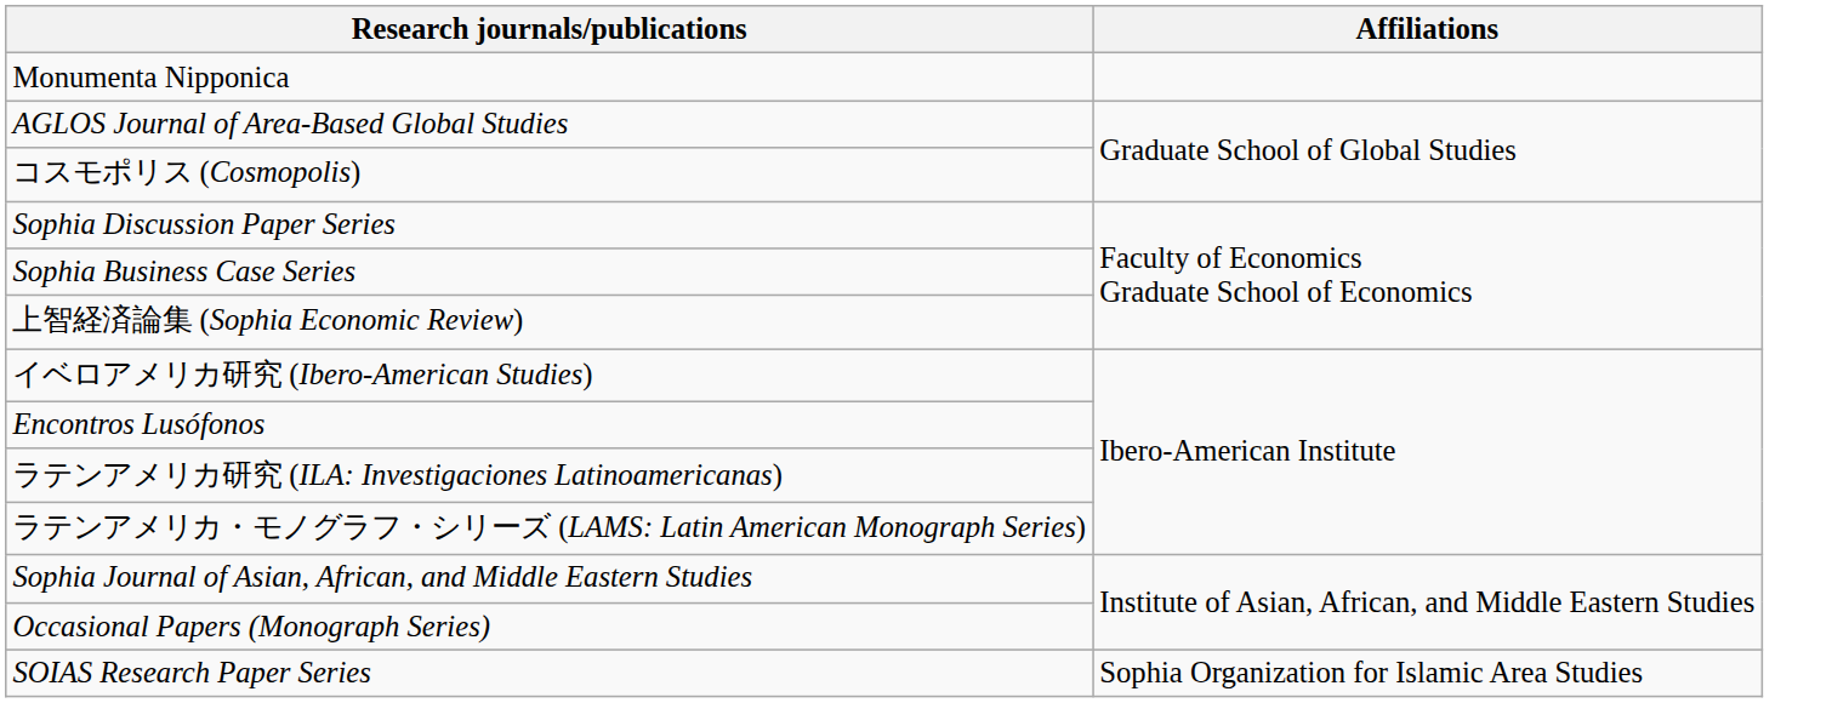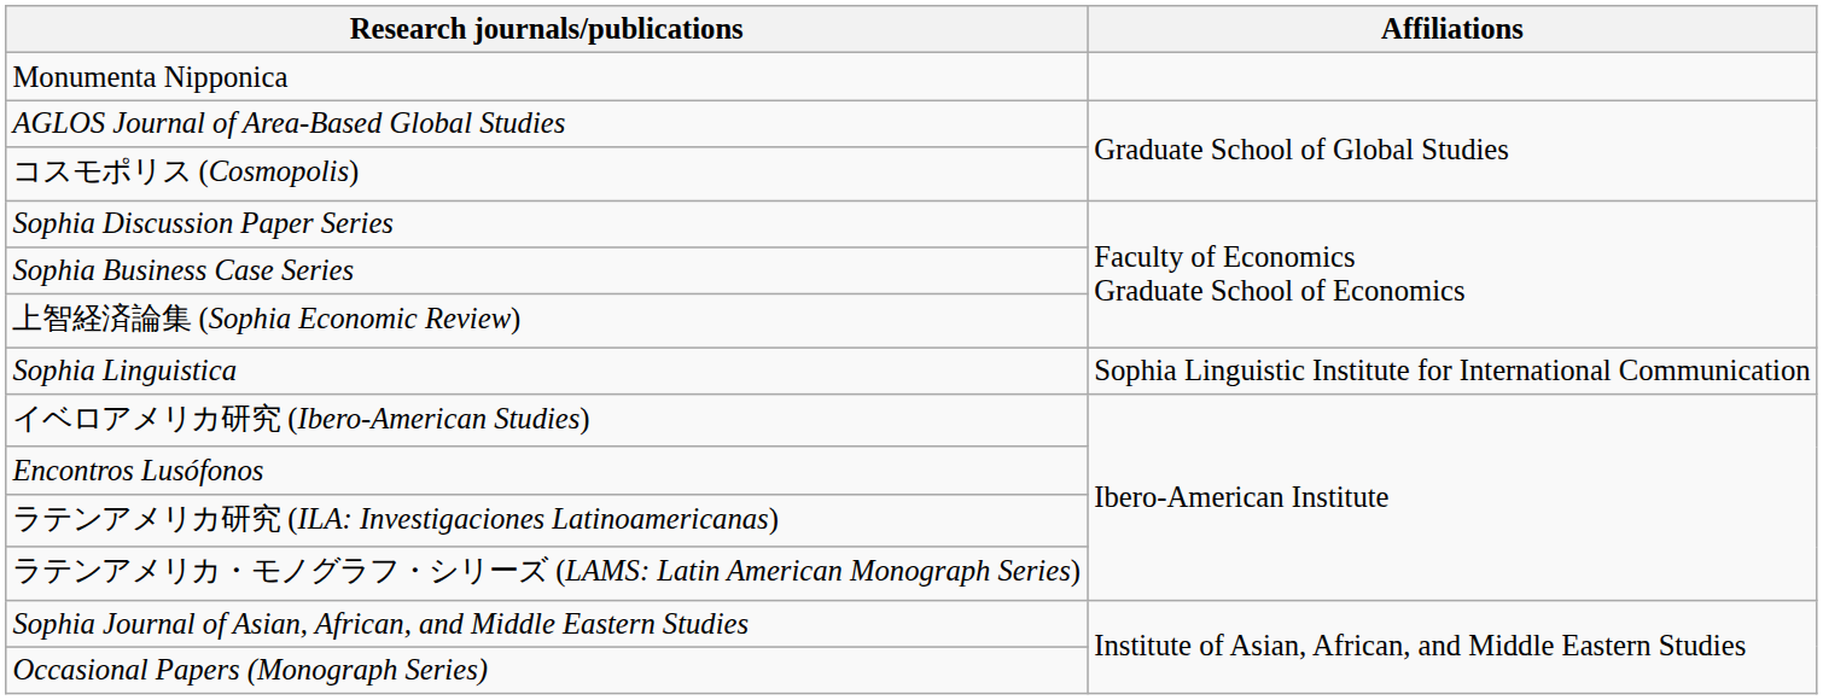 <table class="wikitable">
 <tr>
 <th>Research journals/publications</th>
 <th>Affiliations</th>
 </tr>
 <tr>
 <td>Monumenta Nipponica </td>
 <td></td>
 </tr>
 <tr>
 <td><em>AGLOS Journal of Area-Based Global Studies  </em></td>
 <td rowspan="2">Graduate School of Global Studies</td>
 </tr>
 <tr>
 <td>コスモポリス (<em>Cosmopolis</em>) </td>
 </tr>
 <tr>
 <td><em>Sophia Discussion Paper Series  </em></td>
 <td rowspan="3">Faculty of Economics<br>Graduate School of Economics</td>
 </tr>
 <tr>
 <td><em>Sophia Business Case Series  </em></td>
 </tr>
 <tr>
 <td>上智経済論集 (<em>Sophia Economic Review</em>) </td>
 </tr>
 <tr>
+<td><em>Sophia Linguistica </em></td>
+<td>Sophia Linguistic Institute for International Communication</td>
+</tr>
+<tr>
 <td>イベロアメリカ研究 (<em>Ibero-American Studies</em>) </td>
 <td rowspan="4">Ibero-American Institute</td>
 </tr>
 <tr>
 <td><em>Encontros Lusófonos </em></td>
 </tr>
 <tr>
 <td>ラテンアメリカ研究 (<em>ILA: Investigaciones Latinoamericanas</em>) </td>
 </tr>
 <tr>
 <td>ラテンアメリカ・モノグラフ・シリーズ (<em>LAMS: Latin American Monograph Series</em>) </td>
 </tr>
 <tr>
 <td><em>Sophia Journal of Asian, African, and Middle Eastern Studies </em></td>
 <td rowspan="2">Institute of Asian, African, and Middle Eastern Studies</td>
 </tr>
 <tr>
 <td><em>Occasional Papers (Monograph Series) </em></td>
 </tr>
-<tr>
-<td><em>SOIAS Research Paper Series </em></td>
-<td>Sophia Organization for Islamic Area Studies</td>
-</tr>
 </table>
